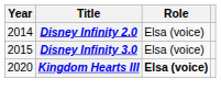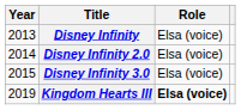 <table class="wikitable sortable plainrowheaders">
 <tr>
 <th scope="col">Year</th>
 <th scope="col">Title</th>
 <th scope="col">Role</th>
 <th scope="col"></th>
+</tr>
+<tr>
+<td>2013</td>
+<th scope="row"><em><a href='#'>Disney Infinity</a></em></th>
+<td>Elsa (voice)</td>
+<td></td>
 </tr>
 <tr>
 <td>2014</td>
 <th scope="row"><em><a href='#'>Disney Infinity 2.0</a></em></th>
 <td>Elsa (voice)</td>
 <td></td>
 </tr>
 <tr>
 <td>2015</td>
 <th scope="row"><em><a href='#'>Disney Infinity 3.0</a></em></th>
 <td>Elsa (voice)</td>
 <td></td>
 </tr>
 <tr>
-<td>2020</td>
+<td>2019</td>
 <th scope="row"><em><a href='#'>Kingdom Hearts III</a></em></th>
 <td><strong>Elsa (voice)</strong></td>
 <td></td>
 </tr>
 </table>
